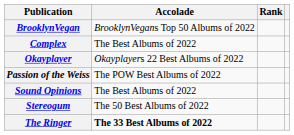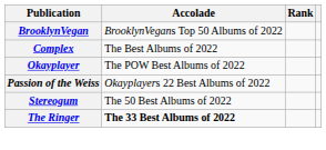 <table class="wikitable sortable plainrowheaders">
 <tr>
 <th scope="col">Publication</th>
 <th scope="col">Accolade</th>
 <th scope="col">Rank</th>
 <th scope="col" class="unsortable"></th>
 </tr>
 <tr>
 <th scope="row"><em><a href='#'>BrooklynVegan</a></em></th>
 <td><em>BrooklynVegan</em>s Top 50 Albums of 2022</td>
 <td></td>
 <td></td>
 </tr>
 <tr>
 <th scope="row"><em><a href='#'>Complex</a></em></th>
 <td>The Best Albums of 2022</td>
 <td></td>
 <td></td>
 </tr>
 <tr>
 <th scope="row"><em><a href='#'>Okayplayer</a></em></th>
-<td><em>Okayplayer</em>s 22 Best Albums of 2022</td>
+<td>The POW Best Albums of 2022</td>
 <td></td>
 <td></td>
 </tr>
 <tr>
 <th scope="row"><em>Passion of the Weiss</em></th>
-<td>The POW Best Albums of 2022</td>
-<td></td>
-<td></td>
-</tr>
-<tr>
-<th scope="row"><em><a href='#'>Sound Opinions</a></em></th>
-<td>The Best Albums of 2022</td>
+<td><em>Okayplayer</em>s 22 Best Albums of 2022</td>
 <td></td>
 <td></td>
 </tr>
 <tr>
 <th scope="row"><em><a href='#'>Stereogum</a></em></th>
 <td>The 50 Best Albums of 2022</td>
 <td></td>
 <td></td>
 </tr>
 <tr>
 <th scope="row"><em><a href='#'>The Ringer</a></em></th>
 <td><strong>The 33 Best Albums of 2022</strong></td>
 <td></td>
 <td></td>
 </tr>
 </table>
